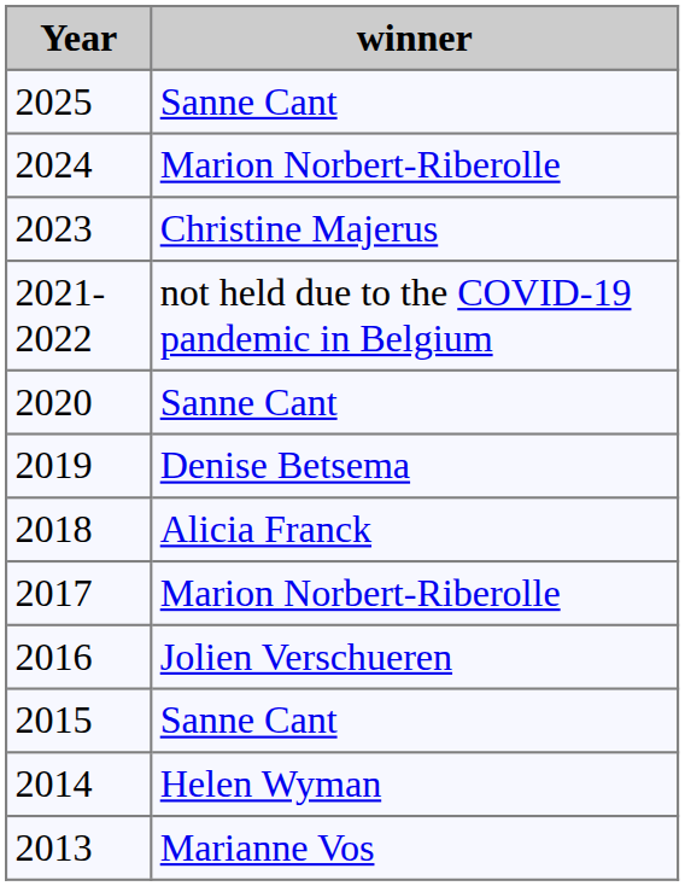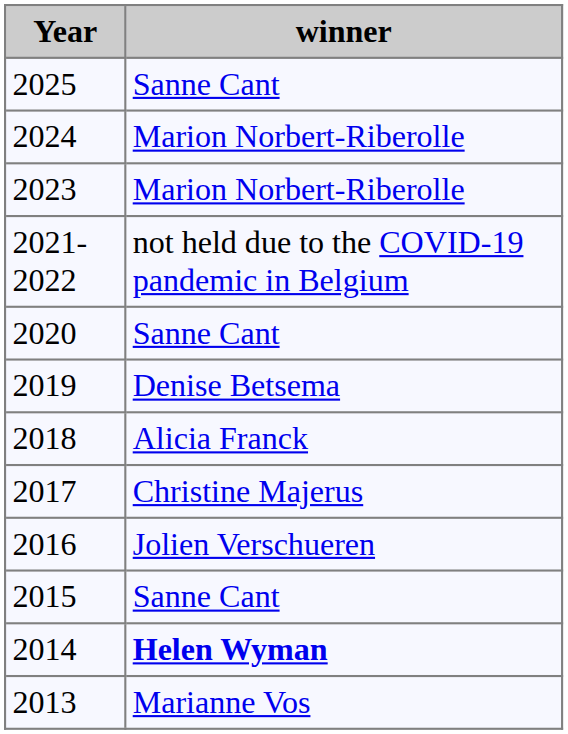 <table bgcolor="#f7f8ff" cellpadding="3" cellspacing="0" border="1" style="font-size: 95%; border: gray solid 1px; border-collapse: collapse;">
 <tr bgcolor="#CCCCCC">
 <td align="center" width="50"><strong>Year</strong></td>
 <td align="center" width="200"><strong>winner</strong></td>
 </tr>
 <tr align="left">
 <td>2025</td>
 <td> <a href='#'>Sanne Cant</a></td>
 </tr>
 <tr align="left">
 <td>2024</td>
 <td> <a href='#'>Marion Norbert-Riberolle</a></td>
 </tr>
 <tr align="left">
 <td>2023</td>
-<td> <a href='#'>Christine Majerus</a></td>
+<td> <a href='#'>Marion Norbert-Riberolle</a></td>
 </tr>
 <tr align="left">
 <td>2021-2022</td>
 <td>not held due to the <a href='#'>COVID-19 pandemic in Belgium</a></td>
 </tr>
 <tr align="left">
 <td>2020</td>
 <td> <a href='#'>Sanne Cant</a></td>
 </tr>
 <tr align="left">
 <td>2019</td>
 <td> <a href='#'>Denise Betsema</a></td>
 </tr>
 <tr align="left">
 <td>2018</td>
 <td> <a href='#'>Alicia Franck</a></td>
 </tr>
 <tr align="left">
 <td>2017</td>
-<td> <a href='#'>Marion Norbert-Riberolle</a></td>
+<td> <a href='#'>Christine Majerus</a></td>
 </tr>
 <tr align="left">
 <td>2016</td>
 <td> <a href='#'>Jolien Verschueren</a></td>
 </tr>
 <tr align="left">
 <td>2015</td>
 <td> <a href='#'>Sanne Cant</a></td>
 </tr>
 <tr align="left">
 <td>2014</td>
-<td> <a href='#'>Helen Wyman</a></td>
+<td><strong> <a href='#'>Helen Wyman</a></strong></td>
 </tr>
 <tr align="left">
 <td>2013</td>
 <td> <a href='#'>Marianne Vos</a></td>
 </tr>
 </table>
